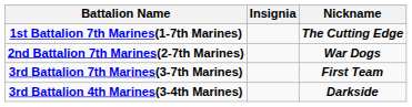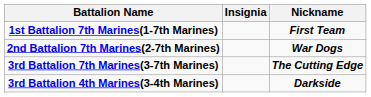 <table class="wikitable sortable" style="text-align:center;">
 <tr bgcolor="#CCCCCC">
 <th><strong>Battalion Name</strong></th>
 <th><strong>Insignia</strong></th>
 <th><strong>Nickname</strong></th>
 </tr>
 <tr>
 <td><strong><a href='#'>1st Battalion 7th Marines</a>(1-7th Marines)</strong></td>
 <td></td>
-<td><strong><em>The Cutting Edge</em></strong></td>
+<td><strong><em>First Team</em></strong></td>
 </tr>
 <tr>
 <td><strong><a href='#'>2nd Battalion 7th Marines</a>(2-7th Marines)</strong></td>
 <td></td>
 <td><strong><em>War Dogs</em></strong></td>
 </tr>
 <tr>
 <td><strong><a href='#'>3rd Battalion 7th Marines</a>(3-7th Marines)</strong></td>
 <td></td>
-<td><strong><em>First Team</em></strong></td>
+<td><strong><em>The Cutting Edge</em></strong></td>
 </tr>
 <tr>
 <td><strong><a href='#'>3rd Battalion 4th Marines</a>(3-4th Marines)</strong></td>
 <td></td>
 <td><strong><em>Darkside</em></strong></td>
 </tr>
 </table>
